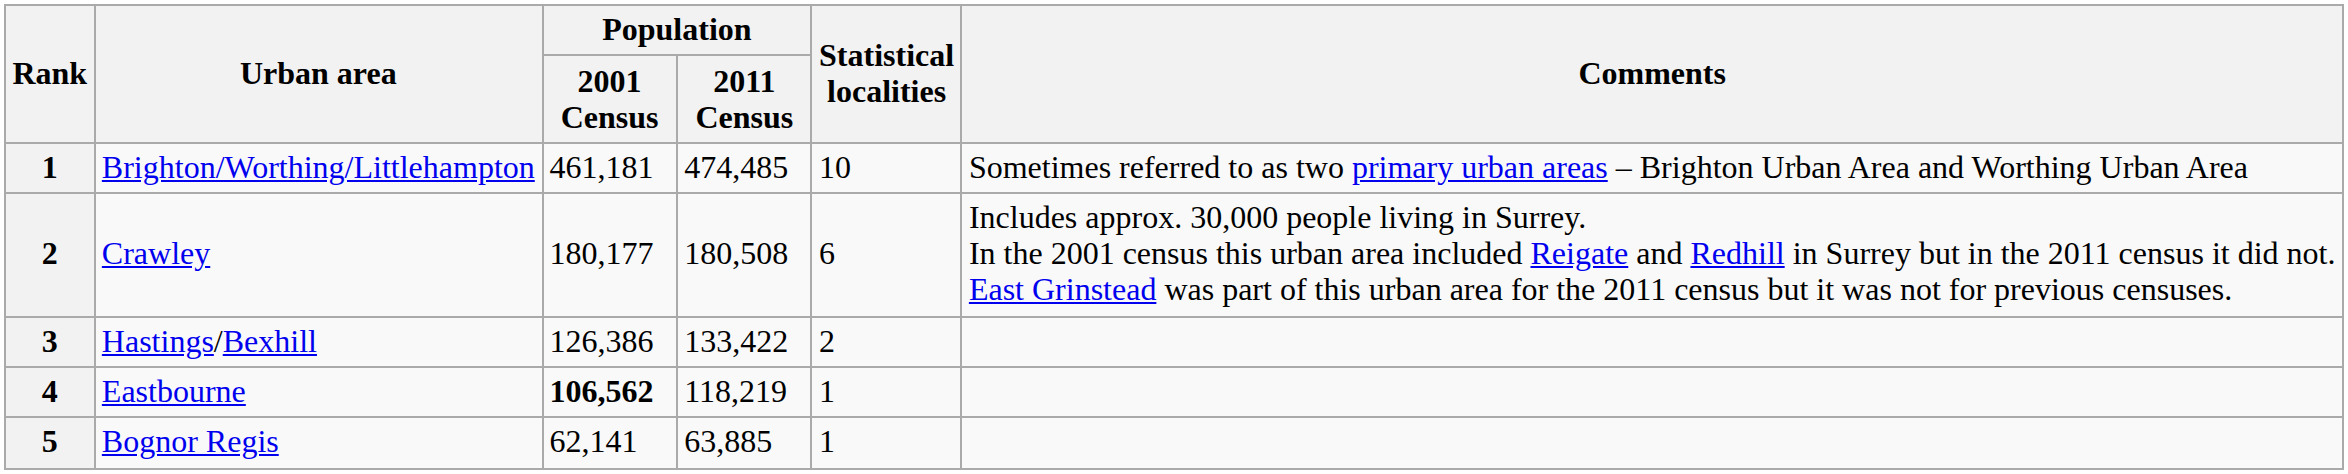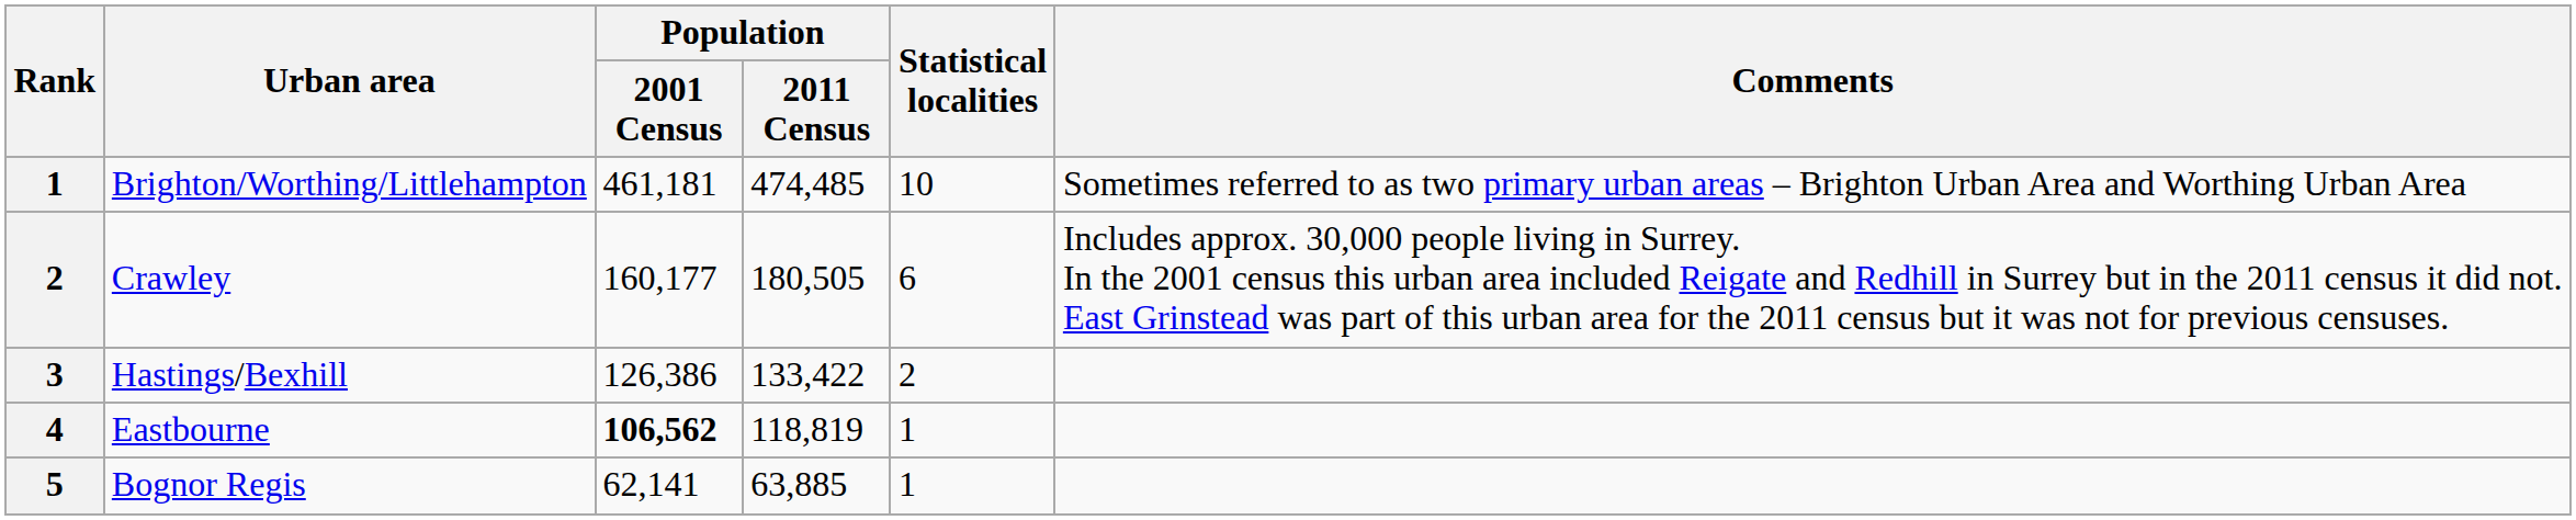 <table class="wikitable sortable">
 <tr>
 <th rowspan=2>Rank</th>
 <th rowspan=2 width=100px>Urban area</th>
 <th colspan=2>Population</th>
 <th rowspan=2>Statistical<br>localities</th>
 <th rowspan=2 class="unsortable">Comments</th>
 </tr>
 <tr>
 <th width=60px>2001 Census</th>
 <th width=60px>2011 Census</th>
 </tr>
 <tr>
 <th>1</th>
 <td><a href='#'>Brighton/Worthing/Littlehampton</a></td>
 <td>461,181</td>
 <td>474,485</td>
 <td>10</td>
 <td>Sometimes referred to as two <a href='#'>primary urban areas</a> – Brighton Urban Area and Worthing Urban Area</td>
 </tr>
 <tr>
 <th>2</th>
 <td><a href='#'>Crawley</a></td>
-<td>180,177</td>
-<td>180,508</td>
+<td>160,177</td>
+<td>180,505</td>
 <td>6</td>
 <td>Includes approx. 30,000 people living in Surrey.<br>In the 2001 census this urban area included <a href='#'>Reigate</a> and <a href='#'>Redhill</a> in Surrey but in the 2011 census it did not.<br><a href='#'>East Grinstead</a> was part of this urban area for the 2011 census but it was not for previous censuses.</td>
 </tr>
 <tr>
 <th>3</th>
 <td><a href='#'>Hastings</a>/<a href='#'>Bexhill</a></td>
 <td>126,386</td>
 <td>133,422</td>
 <td>2</td>
 <td></td>
 </tr>
 <tr>
 <th>4</th>
 <td><a href='#'>Eastbourne</a></td>
 <td><strong>106,562</strong></td>
-<td>118,219</td>
+<td>118,819</td>
 <td>1</td>
 <td></td>
 </tr>
 <tr>
 <th>5</th>
 <td><a href='#'>Bognor Regis</a></td>
 <td>62,141</td>
 <td>63,885</td>
 <td>1</td>
 <td></td>
 </tr>
 </table>
